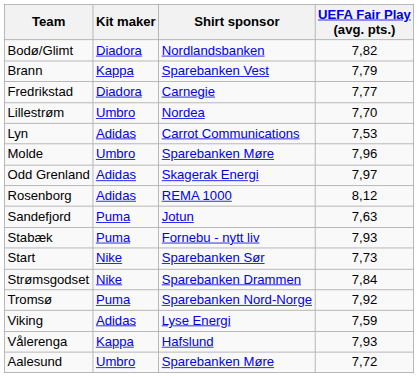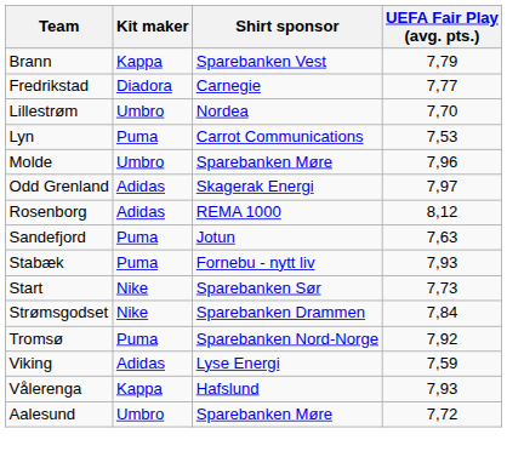 <table class="wikitable sortable">
 <tr>
 <th>Team<br></th>
 <th>Kit maker<br></th>
 <th>Shirt sponsor<br></th>
 <th><a href='#'>UEFA Fair Play</a><br>(avg. pts.)</th>
-</tr>
-<tr>
-<td>Bodø/Glimt</td>
-<td><a href='#'>Diadora</a></td>
-<td><a href='#'>Nordlandsbanken</a></td>
-<td align=center>7,82</td>
 </tr>
 <tr>
 <td>Brann</td>
 <td><a href='#'>Kappa</a></td>
 <td><a href='#'>Sparebanken Vest</a></td>
 <td align=center>7,79</td>
 </tr>
 <tr>
 <td>Fredrikstad</td>
 <td><a href='#'>Diadora</a></td>
 <td><a href='#'>Carnegie</a></td>
 <td align=center>7,77</td>
 </tr>
 <tr>
 <td>Lillestrøm</td>
 <td><a href='#'>Umbro</a></td>
 <td><a href='#'>Nordea</a></td>
 <td align=center>7,70</td>
 </tr>
 <tr>
 <td>Lyn</td>
-<td><a href='#'>Adidas</a></td>
+<td><a href='#'>Puma</a></td>
 <td><a href='#'>Carrot Communications</a></td>
 <td align=center>7,53</td>
 </tr>
 <tr>
 <td>Molde</td>
 <td><a href='#'>Umbro</a></td>
 <td><a href='#'>Sparebanken Møre</a></td>
 <td align=center>7,96</td>
 </tr>
 <tr>
 <td>Odd Grenland</td>
 <td><a href='#'>Adidas</a></td>
 <td><a href='#'>Skagerak Energi</a></td>
 <td align=center>7,97</td>
 </tr>
 <tr>
 <td>Rosenborg</td>
 <td><a href='#'>Adidas</a></td>
 <td><a href='#'>REMA 1000</a></td>
 <td align=center>8,12</td>
 </tr>
 <tr>
 <td>Sandefjord</td>
 <td><a href='#'>Puma</a></td>
 <td><a href='#'>Jotun</a></td>
 <td align=center>7,63</td>
 </tr>
 <tr>
 <td>Stabæk</td>
 <td><a href='#'>Puma</a></td>
 <td><a href='#'>Fornebu - nytt liv</a></td>
 <td align=center>7,93</td>
 </tr>
 <tr>
 <td>Start</td>
 <td><a href='#'>Nike</a></td>
 <td><a href='#'>Sparebanken Sør</a></td>
 <td align=center>7,73</td>
 </tr>
 <tr>
 <td>Strømsgodset</td>
 <td><a href='#'>Nike</a></td>
 <td><a href='#'>Sparebanken Drammen</a></td>
 <td align=center>7,84</td>
 </tr>
 <tr>
 <td>Tromsø</td>
 <td><a href='#'>Puma</a></td>
 <td><a href='#'>Sparebanken Nord-Norge</a></td>
 <td align=center>7,92</td>
 </tr>
 <tr>
 <td>Viking</td>
 <td><a href='#'>Adidas</a></td>
 <td><a href='#'>Lyse Energi</a></td>
 <td align=center>7,59</td>
 </tr>
 <tr>
 <td>Vålerenga</td>
 <td><a href='#'>Kappa</a></td>
 <td><a href='#'>Hafslund</a></td>
 <td align=center>7,93</td>
 </tr>
 <tr>
 <td>Aalesund</td>
 <td><a href='#'>Umbro</a></td>
 <td><a href='#'>Sparebanken Møre</a></td>
 <td align=center>7,72</td>
 </tr>
 </table>
